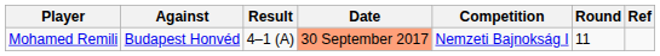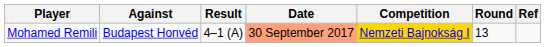 <table class="wikitable sortable">
 <tr>
 <th>Player</th>
 <th>Against</th>
 <th style="text-align:center">Result</th>
 <th>Date</th>
 <th style="text-align:center">Competition</th>
 <th>Round</th>
 <th>Ref</th>
 </tr>
 <tr>
 <td> <a href='#'>Mohamed Remili</a></td>
 <td><a href='#'>Budapest Honvéd</a></td>
 <td>4–1 (A)</td>
 <td style="background: lightsalmon;">30 September 2017</td>
-<td><a href='#'>Nemzeti Bajnokság I</a></td>
-<td>11</td>
+<td style="background: gold;"><a href='#'>Nemzeti Bajnokság I</a></td>
+<td>13</td>
 <td></td>
 </tr>
 </table>
